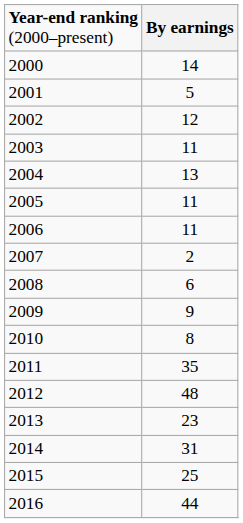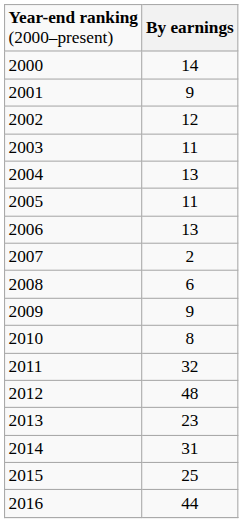 <table class="wikitable sortable">
 <tr>
 <td><strong>Year-end ranking</strong><br> (2000–present)</td>
 <th>By earnings</th>
 </tr>
 <tr>
 <td>2000</td>
 <td style="text-align:center;">14</td>
 </tr>
 <tr>
 <td>2001</td>
-<td style="text-align:center;">5</td>
+<td style="text-align:center;">9</td>
 </tr>
 <tr>
 <td>2002</td>
 <td style="text-align:center;">12</td>
 </tr>
 <tr>
 <td>2003</td>
 <td style="text-align:center;">11</td>
 </tr>
 <tr>
 <td>2004</td>
 <td style="text-align:center;">13</td>
 </tr>
 <tr>
 <td>2005</td>
 <td style="text-align:center;">11</td>
 </tr>
 <tr>
 <td>2006</td>
-<td style="text-align:center;">11</td>
+<td style="text-align:center;">13</td>
 </tr>
 <tr>
 <td>2007</td>
 <td style="text-align:center;">2</td>
 </tr>
 <tr>
 <td>2008</td>
 <td style="text-align:center;">6</td>
 </tr>
 <tr>
 <td>2009</td>
 <td style="text-align:center;">9</td>
 </tr>
 <tr>
 <td>2010</td>
 <td style="text-align:center;">8</td>
 </tr>
 <tr>
 <td>2011</td>
-<td style="text-align:center;">35</td>
+<td style="text-align:center;">32</td>
 </tr>
 <tr>
 <td>2012</td>
 <td style="text-align:center;">48</td>
 </tr>
 <tr>
 <td>2013</td>
 <td style="text-align:center;">23</td>
 </tr>
 <tr>
 <td>2014</td>
 <td style="text-align:center;">31</td>
 </tr>
 <tr>
 <td>2015</td>
 <td style="text-align:center;">25</td>
 </tr>
 <tr>
 <td>2016</td>
 <td style="text-align:center;">44</td>
 </tr>
 <tr>
 </tr>
 </table>
